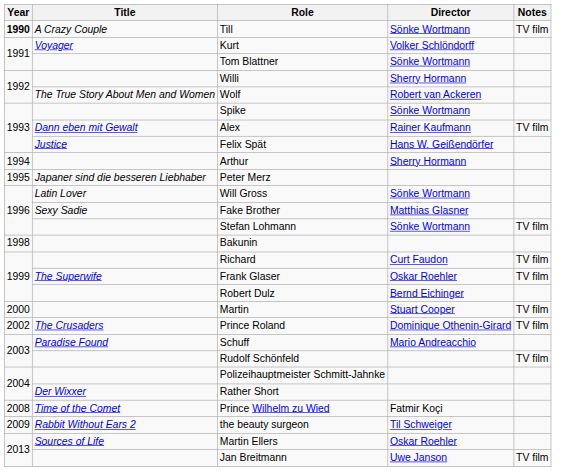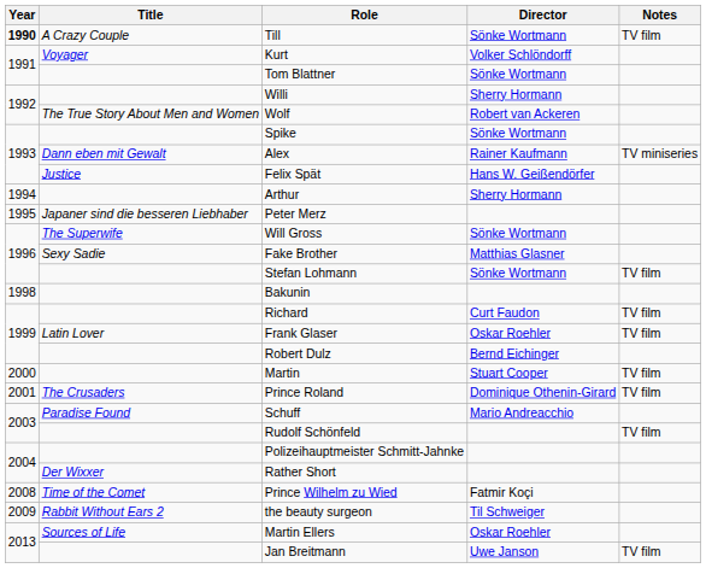 <table class="wikitable sortable">
 <tr>
 <th>Year</th>
 <th>Title</th>
 <th>Role</th>
 <th>Director</th>
 <th class="unsortable">Notes</th>
 </tr>
 <tr>
 <td><strong>1990</strong></td>
 <td><em>A Crazy Couple</em></td>
 <td>Till</td>
 <td><a href='#'>Sönke Wortmann</a></td>
 <td>TV film</td>
 </tr>
 <tr>
 <td rowspan=2>1991</td>
 <td><em><a href='#'>Voyager</a></em></td>
 <td>Kurt</td>
 <td><a href='#'>Volker Schlöndorff</a></td>
 <td></td>
 </tr>
 <tr>
 <td><em></em></td>
 <td>Tom Blattner</td>
 <td><a href='#'>Sönke Wortmann</a></td>
 <td></td>
 </tr>
 <tr>
 <td rowspan=2>1992</td>
 <td><em></em></td>
 <td>Willi</td>
 <td><a href='#'>Sherry Hormann</a></td>
 <td></td>
 </tr>
 <tr>
 <td><em>The True Story About Men and Women</em></td>
 <td>Wolf</td>
 <td><a href='#'>Robert van Ackeren</a></td>
 <td></td>
 </tr>
 <tr>
 <td rowspan=3>1993</td>
 <td><em></em></td>
 <td>Spike</td>
 <td><a href='#'>Sönke Wortmann</a></td>
 <td></td>
 </tr>
 <tr>
 <td><em><a href='#'>Dann eben mit Gewalt</a></em></td>
 <td>Alex</td>
 <td><a href='#'>Rainer Kaufmann</a></td>
-<td>TV film</td>
+<td>TV miniseries</td>
 </tr>
 <tr>
 <td><em><a href='#'>Justice</a></em></td>
 <td>Felix Spät</td>
 <td><a href='#'>Hans W. Geißendörfer</a></td>
 <td></td>
 </tr>
 <tr>
 <td>1994</td>
 <td><em></em></td>
 <td>Arthur</td>
 <td><a href='#'>Sherry Hormann</a></td>
 <td></td>
 </tr>
 <tr>
 <td>1995</td>
 <td><em>Japaner sind die besseren Liebhaber</em></td>
 <td>Peter Merz</td>
 <td></td>
 <td></td>
 </tr>
 <tr>
 <td rowspan=3>1996</td>
-<td><em>Latin Lover</em></td>
+<td><em><a href='#'>The Superwife</a></em></td>
 <td>Will Gross</td>
 <td><a href='#'>Sönke Wortmann</a></td>
 <td></td>
 </tr>
 <tr>
 <td><em>Sexy Sadie</em></td>
 <td>Fake Brother</td>
 <td><a href='#'>Matthias Glasner</a></td>
 <td></td>
 </tr>
 <tr>
 <td><em></em></td>
 <td>Stefan Lohmann</td>
 <td><a href='#'>Sönke Wortmann</a></td>
 <td>TV film</td>
 </tr>
 <tr>
 <td>1998</td>
 <td><em></em></td>
 <td>Bakunin</td>
 <td></td>
 <td></td>
 </tr>
 <tr>
 <td rowspan=3>1999</td>
 <td><em></em></td>
 <td>Richard</td>
 <td><a href='#'>Curt Faudon</a></td>
 <td>TV film</td>
 </tr>
 <tr>
-<td><em><a href='#'>The Superwife</a></em></td>
+<td><em>Latin Lover</em></td>
 <td>Frank Glaser</td>
 <td><a href='#'>Oskar Roehler</a></td>
 <td>TV film</td>
 </tr>
 <tr>
 <td><em></em></td>
 <td>Robert Dulz</td>
 <td><a href='#'>Bernd Eichinger</a></td>
 <td></td>
 </tr>
 <tr>
 <td>2000</td>
 <td><em></em></td>
 <td>Martin</td>
 <td><a href='#'>Stuart Cooper</a></td>
 <td>TV film</td>
 </tr>
 <tr>
-<td>2002</td>
+<td>2001</td>
 <td><em><a href='#'>The Crusaders</a></em></td>
 <td>Prince Roland</td>
 <td><a href='#'>Dominique Othenin-Girard</a></td>
 <td>TV film</td>
 </tr>
 <tr>
 <td rowspan=2>2003</td>
 <td><em><a href='#'>Paradise Found</a></em></td>
 <td>Schuff</td>
 <td><a href='#'>Mario Andreacchio</a></td>
 <td></td>
 </tr>
 <tr>
 <td><em></em></td>
 <td>Rudolf Schönfeld</td>
 <td></td>
 <td>TV film</td>
 </tr>
 <tr>
 <td rowspan=2>2004</td>
 <td><em></em></td>
 <td>Polizeihauptmeister Schmitt-Jahnke</td>
 <td></td>
 <td></td>
 </tr>
 <tr>
 <td><em><a href='#'>Der Wixxer</a></em></td>
 <td>Rather Short</td>
 <td></td>
 <td></td>
 </tr>
 <tr>
 <td>2008</td>
 <td><em><a href='#'>Time of the Comet</a></em></td>
 <td>Prince <a href='#'>Wilhelm zu Wied</a></td>
 <td>Fatmir Koçi</td>
 <td></td>
 </tr>
 <tr>
 <td>2009</td>
 <td><em><a href='#'>Rabbit Without Ears 2</a></em></td>
 <td>the beauty surgeon</td>
 <td><a href='#'>Til Schweiger</a></td>
 <td></td>
 </tr>
 <tr>
 <td rowspan=2>2013</td>
 <td><em><a href='#'>Sources of Life</a></em></td>
 <td>Martin Ellers</td>
 <td><a href='#'>Oskar Roehler</a></td>
 <td></td>
 </tr>
 <tr>
 <td><em></em></td>
 <td>Jan Breitmann</td>
 <td><a href='#'>Uwe Janson</a></td>
 <td>TV film</td>
 </tr>
 </table>
